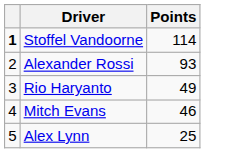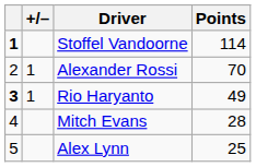 <table class="wikitable" style="font-size: 85%;">
 <tr>
 <th scope="col"></th>
+<th scope="col">+/–</th>
 <th scope="col">Driver</th>
 <th scope="col">Points</th>
 </tr>
 <tr>
 <td><strong>1</strong></td>
+<td align="left"></td>
 <td> <a href='#'>Stoffel Vandoorne</a></td>
 <td align="right">114</td>
 </tr>
 <tr>
 <td>2</td>
+<td align="left"> 1</td>
 <td> <a href='#'>Alexander Rossi</a></td>
-<td align="right">93</td>
+<td align="right">70</td>
 </tr>
 <tr>
-<td>3</td>
+<td><strong>3</strong></td>
+<td align="left"> 1</td>
 <td> <a href='#'>Rio Haryanto</a></td>
 <td align="right">49</td>
 </tr>
 <tr>
 <td>4</td>
+<td align="left"></td>
 <td> <a href='#'>Mitch Evans</a></td>
-<td align="right">46</td>
+<td align="right">28</td>
 </tr>
 <tr>
 <td>5</td>
+<td align="left"></td>
 <td> <a href='#'>Alex Lynn</a></td>
 <td align="right">25</td>
 </tr>
 </table>
